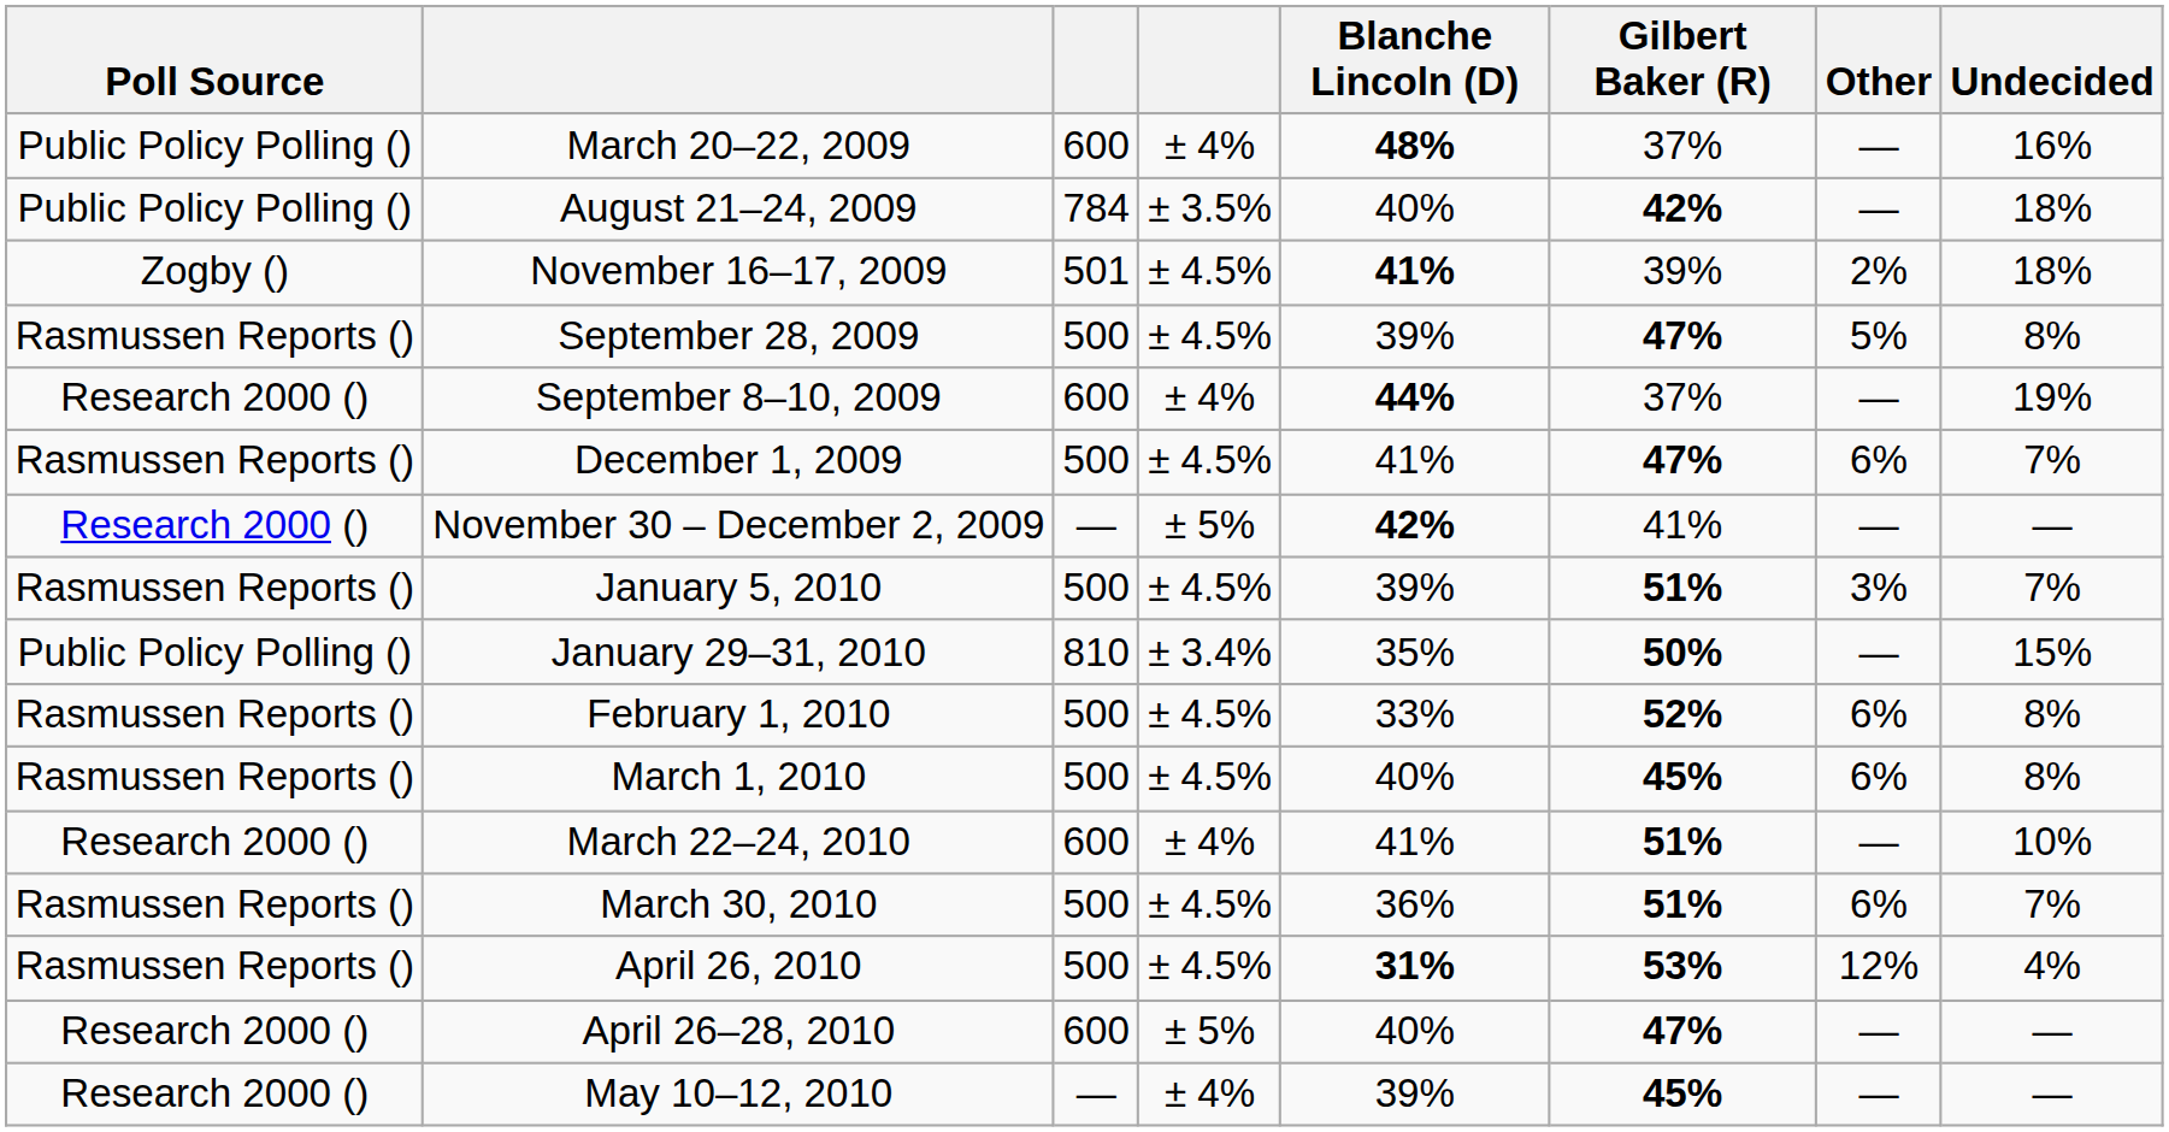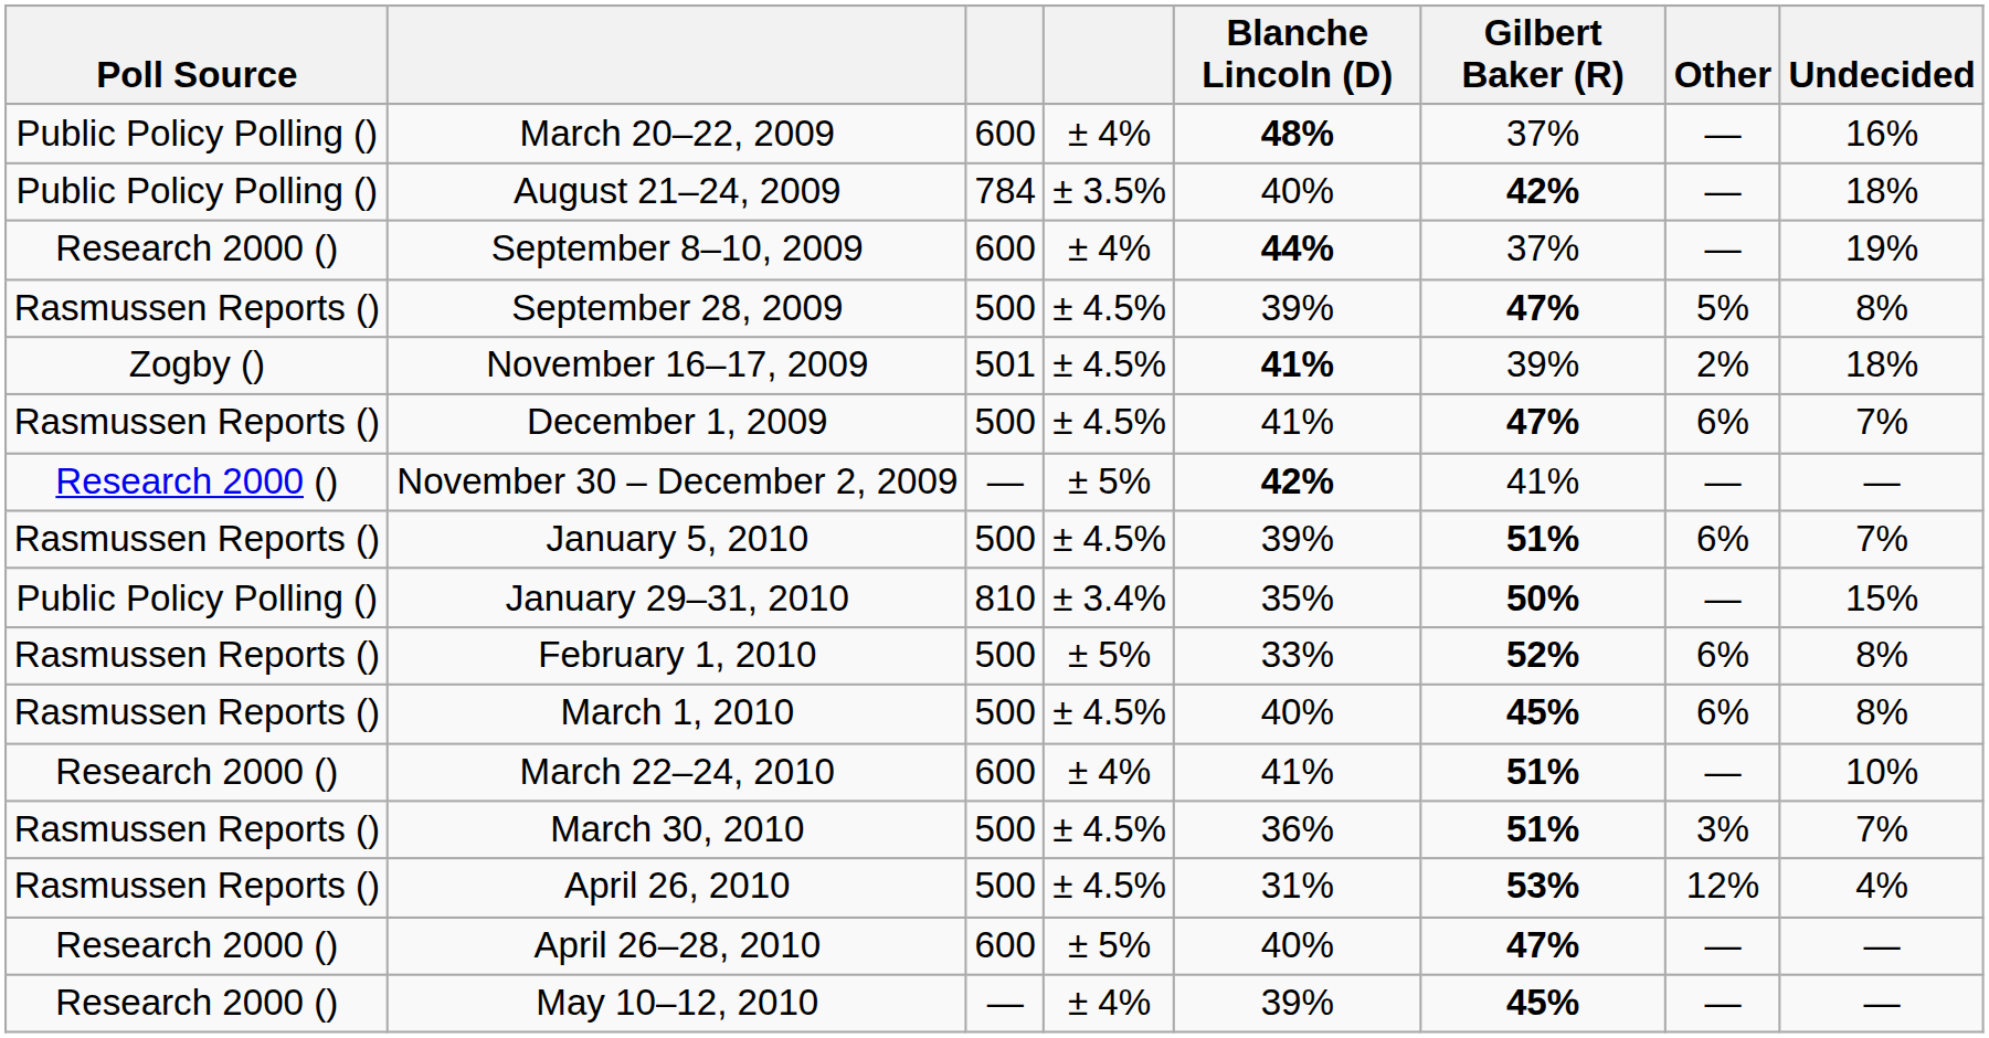 <table class="wikitable" style="text-align:center">
 <tr valign=bottom>
 <th>Poll Source</th>
 <th></th>
 <th></th>
 <th></th>
 <th style="width:100px;">Blanche<br>Lincoln (D)</th>
 <th style="width:100px;">Gilbert<br>Baker (R)</th>
 <th>Other</th>
 <th>Undecided</th>
 </tr>
 <tr>
 <td>Public Policy Polling ()</td>
 <td>March 20–22, 2009</td>
 <td>600</td>
 <td>± 4%</td>
 <td><strong>48%</strong></td>
 <td>37%</td>
 <td>—</td>
 <td>16%</td>
 </tr>
 <tr>
 <td>Public Policy Polling ()</td>
 <td>August 21–24, 2009</td>
 <td>784</td>
 <td>± 3.5%</td>
 <td>40%</td>
 <td><strong>42%</strong></td>
 <td>—</td>
 <td>18%</td>
 </tr>
 <tr>
-<td>Zogby ()</td>
-<td>November 16–17, 2009</td>
-<td>501</td>
-<td>± 4.5%</td>
-<td><strong>41%</strong></td>
-<td>39%</td>
-<td>2%</td>
-<td>18%</td>
+<td>Research 2000 ()</td>
+<td>September 8–10, 2009</td>
+<td>600</td>
+<td>± 4%</td>
+<td><strong>44%</strong></td>
+<td>37%</td>
+<td>—</td>
+<td>19%</td>
 </tr>
 <tr>
 <td>Rasmussen Reports ()</td>
 <td>September 28, 2009</td>
 <td>500</td>
 <td>± 4.5%</td>
 <td>39%</td>
 <td><strong>47%</strong></td>
 <td>5%</td>
 <td>8%</td>
 </tr>
 <tr>
-<td>Research 2000 ()</td>
-<td>September 8–10, 2009</td>
-<td>600</td>
-<td>± 4%</td>
-<td><strong>44%</strong></td>
-<td>37%</td>
-<td>—</td>
-<td>19%</td>
+<td>Zogby ()</td>
+<td>November 16–17, 2009</td>
+<td>501</td>
+<td>± 4.5%</td>
+<td><strong>41%</strong></td>
+<td>39%</td>
+<td>2%</td>
+<td>18%</td>
 </tr>
 <tr>
 <td>Rasmussen Reports ()</td>
 <td>December 1, 2009</td>
 <td>500</td>
 <td>± 4.5%</td>
 <td>41%</td>
 <td><strong>47%</strong></td>
 <td>6%</td>
 <td>7%</td>
 </tr>
 <tr>
 <td><a href='#'>Research 2000</a> ()</td>
 <td>November 30 – December 2, 2009</td>
 <td>—</td>
 <td>± 5%</td>
 <td><strong>42%</strong></td>
 <td>41%</td>
 <td>—</td>
 <td>—</td>
 </tr>
 <tr>
 <td>Rasmussen Reports ()</td>
 <td>January 5, 2010</td>
 <td>500</td>
 <td>± 4.5%</td>
 <td>39%</td>
 <td><strong>51%</strong></td>
-<td>3%</td>
+<td>6%</td>
 <td>7%</td>
 </tr>
 <tr>
 <td>Public Policy Polling ()</td>
 <td>January 29–31, 2010</td>
 <td>810</td>
 <td>± 3.4%</td>
 <td>35%</td>
 <td><strong>50%</strong></td>
 <td>—</td>
 <td>15%</td>
 </tr>
 <tr>
 <td>Rasmussen Reports ()</td>
 <td>February 1, 2010</td>
 <td>500</td>
-<td>± 4.5%</td>
+<td>± 5%</td>
 <td>33%</td>
 <td><strong>52%</strong></td>
 <td>6%</td>
 <td>8%</td>
 </tr>
 <tr>
 <td>Rasmussen Reports ()</td>
 <td>March 1, 2010</td>
 <td>500</td>
 <td>± 4.5%</td>
 <td>40%</td>
 <td><strong>45%</strong></td>
 <td>6%</td>
 <td>8%</td>
 </tr>
 <tr>
 <td>Research 2000 ()</td>
 <td>March 22–24, 2010</td>
 <td>600</td>
 <td>± 4%</td>
 <td>41%</td>
 <td><strong>51%</strong></td>
 <td>—</td>
 <td>10%</td>
 </tr>
 <tr>
 <td>Rasmussen Reports ()</td>
 <td>March 30, 2010</td>
 <td>500</td>
 <td>± 4.5%</td>
 <td>36%</td>
 <td><strong>51%</strong></td>
-<td>6%</td>
+<td>3%</td>
 <td>7%</td>
 </tr>
 <tr>
 <td>Rasmussen Reports ()</td>
 <td>April 26, 2010</td>
 <td>500</td>
 <td>± 4.5%</td>
-<td><strong>31%</strong></td>
+<td>31%</td>
 <td><strong>53%</strong></td>
 <td>12%</td>
 <td>4%</td>
 </tr>
 <tr>
 <td>Research 2000 ()</td>
 <td>April 26–28, 2010</td>
 <td>600</td>
 <td>± 5%</td>
 <td>40%</td>
 <td><strong>47%</strong></td>
 <td>—</td>
 <td>—</td>
 </tr>
 <tr>
 <td>Research 2000 ()</td>
 <td>May 10–12, 2010</td>
 <td>—</td>
 <td>± 4%</td>
 <td>39%</td>
 <td><strong>45%</strong></td>
 <td>—</td>
 <td>—</td>
 </tr>
 </table>
